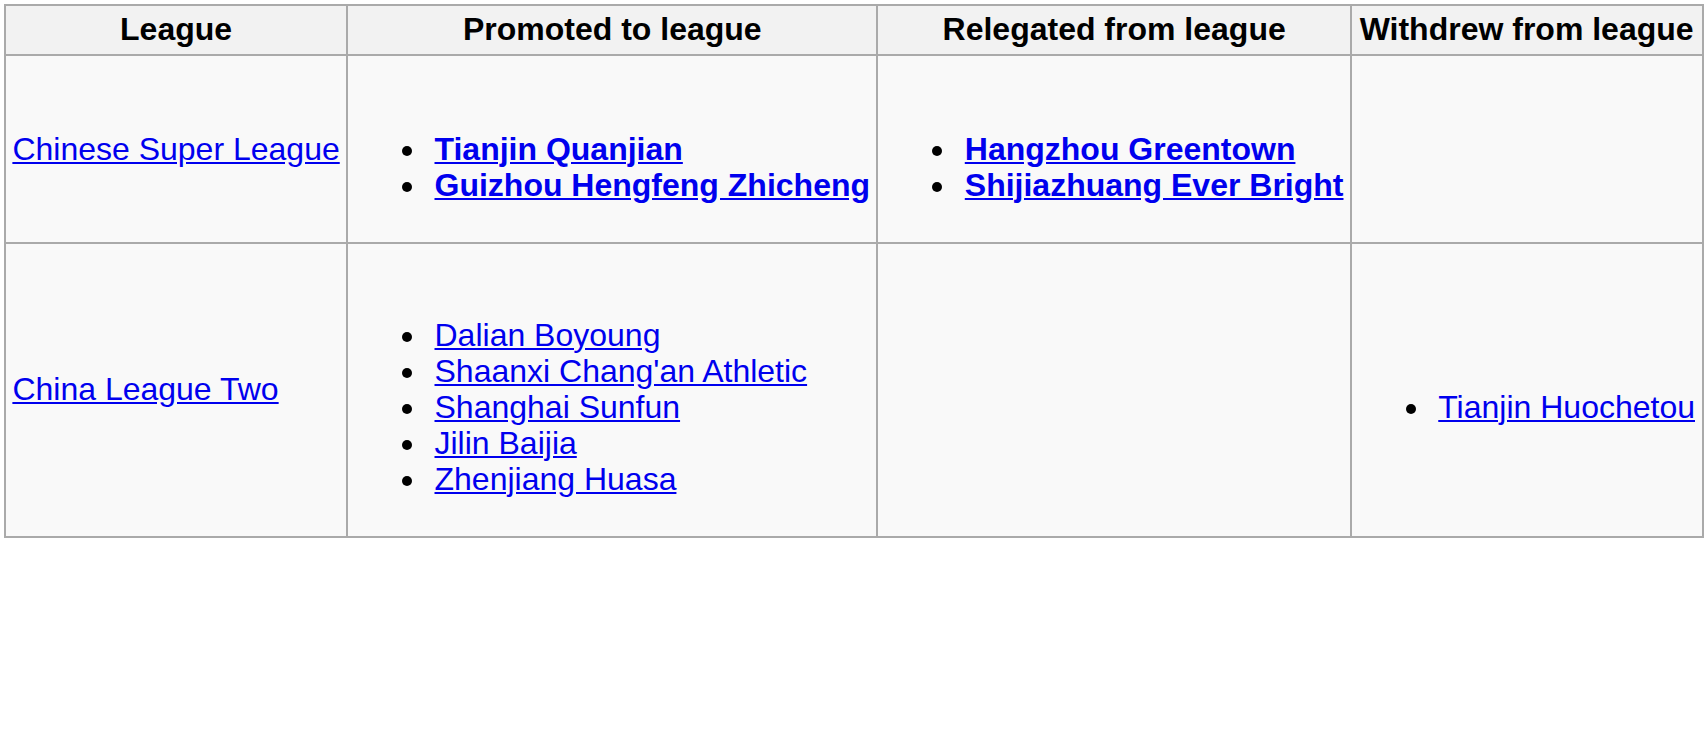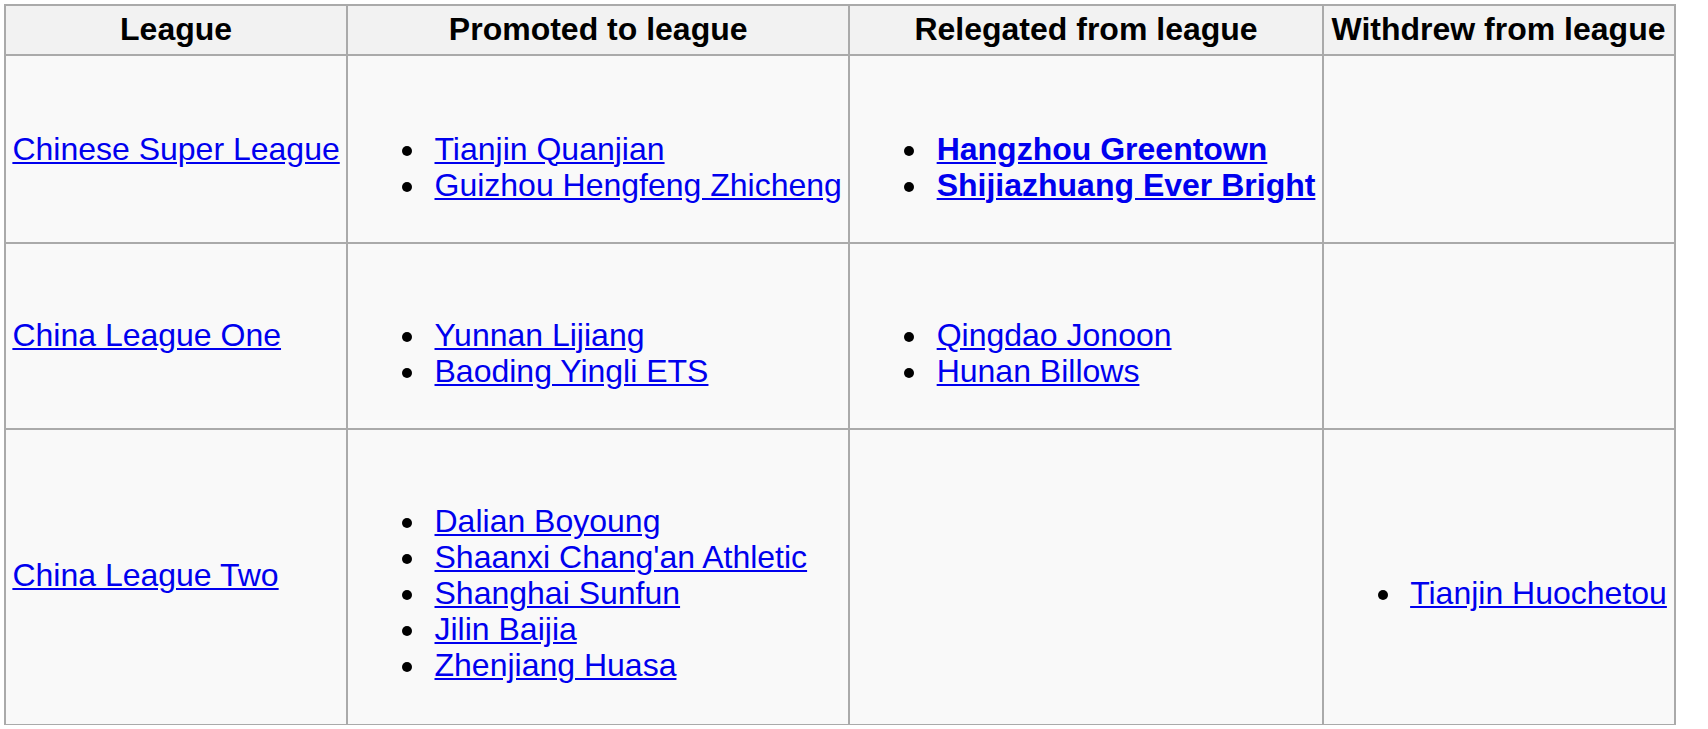 <table class="wikitable">
 <tr>
 <th>League</th>
 <th>Promoted to league</th>
 <th>Relegated from league</th>
 <th>Withdrew from league</th>
 </tr>
 <tr>
 <td><a href='#'>Chinese Super League</a></td>
-<td><strong><br><ul><li><a href='#'>Tianjin Quanjian</a></li><li><a href='#'>Guizhou Hengfeng Zhicheng</a></li></ul></strong></td>
+<td><br><ul><li><a href='#'>Tianjin Quanjian</a></li><li><a href='#'>Guizhou Hengfeng Zhicheng</a></li></ul></td>
 <td><strong><br><ul><li><a href='#'>Hangzhou Greentown</a></li><li><a href='#'>Shijiazhuang Ever Bright</a></li></ul></strong></td>
+<td></td>
+</tr>
+<tr>
+<td><a href='#'>China League One</a></td>
+<td><br><ul><li><a href='#'>Yunnan Lijiang</a></li><li><a href='#'>Baoding Yingli ETS</a></li></ul></td>
+<td><br><ul><li><a href='#'>Qingdao Jonoon</a></li><li><a href='#'>Hunan Billows</a></li></ul></td>
 <td></td>
 </tr>
 <tr>
 <td><a href='#'>China League Two</a></td>
 <td><br><ul><li><a href='#'>Dalian Boyoung</a></li><li><a href='#'>Shaanxi Chang'an Athletic</a></li><li><a href='#'>Shanghai Sunfun</a></li><li><a href='#'>Jilin Baijia</a></li><li><a href='#'>Zhenjiang Huasa</a></li></ul></td>
 <td></td>
 <td><br><ul><li><a href='#'>Tianjin Huochetou</a></li></ul></td>
 </tr>
 </table>
